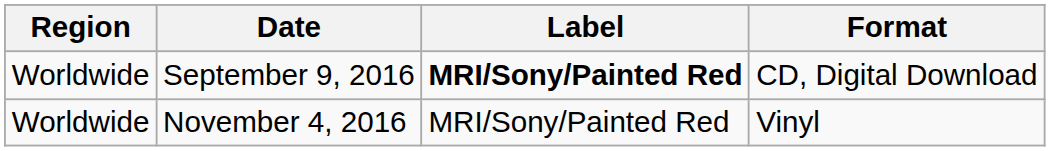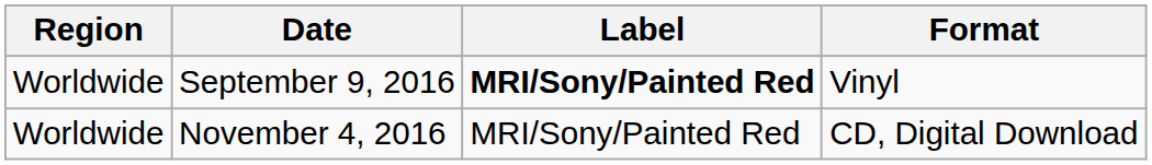 <table class="wikitable">
 <tr>
 <th>Region</th>
 <th>Date</th>
 <th>Label</th>
 <th>Format</th>
 </tr>
 <tr>
 <td>Worldwide</td>
 <td>September 9, 2016</td>
 <td><strong>MRI/Sony/Painted Red</strong></td>
-<td>CD, Digital Download</td>
+<td>Vinyl</td>
 </tr>
 <tr>
 <td>Worldwide</td>
 <td>November 4, 2016</td>
 <td>MRI/Sony/Painted Red</td>
-<td>Vinyl</td>
+<td>CD, Digital Download</td>
 </tr>
 </table>
